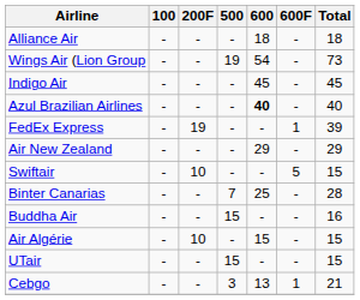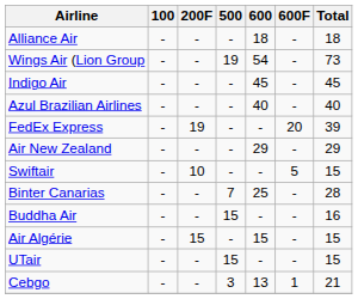 <table class="wikitable sortable" style="text-align:center;">
 <tr>
 <th>Airline</th>
 <th>100</th>
 <th>200F</th>
 <th>500</th>
 <th>600</th>
 <th>600F</th>
 <th>Total</th>
 </tr>
 <tr>
 <td style="text-align:left;"><a href='#'>Alliance Air</a></td>
 <td>-</td>
 <td>-</td>
 <td>-</td>
 <td>18</td>
 <td>-</td>
 <td>18</td>
 </tr>
 <tr>
 <td style="text-align:left;"><a href='#'>Wings Air</a> (<a href='#'>Lion Group</a></td>
 <td>-</td>
 <td>-</td>
 <td>19</td>
 <td>54</td>
 <td>-</td>
 <td>73 </td>
 </tr>
 <tr>
 <td style="text-align:left;"><a href='#'>Indigo Air</a></td>
 <td>-</td>
 <td>-</td>
 <td>-</td>
 <td>45</td>
 <td>-</td>
 <td>45</td>
 </tr>
 <tr>
 <td style="text-align:left;"><a href='#'>Azul Brazilian Airlines</a></td>
 <td>-</td>
 <td>-</td>
 <td>-</td>
-<td><strong>40</strong></td>
+<td>40</td>
 <td>-</td>
 <td>40</td>
 </tr>
 <tr>
 <td style="text-align:left;"><a href='#'>FedEx Express</a></td>
 <td>-</td>
 <td>19</td>
 <td>-</td>
 <td>-</td>
-<td>1</td>
+<td>20</td>
 <td>39</td>
 </tr>
 <tr>
 <td style="text-align:left;"><a href='#'>Air New Zealand</a></td>
 <td>-</td>
 <td>-</td>
 <td>-</td>
 <td>29</td>
 <td>-</td>
 <td>29 </td>
 </tr>
 <tr>
 <td style="text-align:left;"><a href='#'>Swiftair</a></td>
 <td>-</td>
 <td>10</td>
 <td>-</td>
 <td>-</td>
 <td>5</td>
 <td>15</td>
 </tr>
 <tr>
 <td style="text-align:left;"><a href='#'>Binter Canarias</a></td>
 <td>-</td>
 <td>-</td>
 <td>7</td>
 <td>25</td>
 <td>-</td>
 <td>28</td>
 </tr>
 <tr>
 <td style="text-align:left;"><a href='#'>Buddha Air</a></td>
 <td>-</td>
 <td>-</td>
 <td>15</td>
 <td>-</td>
 <td>-</td>
 <td>16 </td>
 </tr>
 <tr>
 <td style="text-align:left;"><a href='#'>Air Algérie</a></td>
 <td>-</td>
-<td>10</td>
+<td>15</td>
 <td>-</td>
 <td>15</td>
 <td>-</td>
 <td>15</td>
 </tr>
 <tr>
 <td style="text-align:left;"><a href='#'>UTair</a></td>
 <td>-</td>
 <td>-</td>
 <td>15</td>
 <td>-</td>
 <td>-</td>
 <td>15</td>
 </tr>
 <tr>
 <td style="text-align:left;"><a href='#'>Cebgo</a></td>
 <td>-</td>
 <td>-</td>
 <td>3</td>
 <td>13</td>
 <td>1</td>
 <td>21</td>
 </tr>
 <tr>
 </tr>
 </table>
